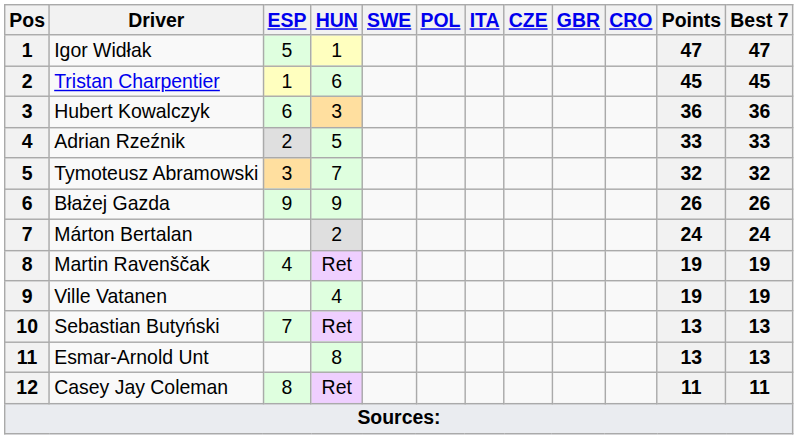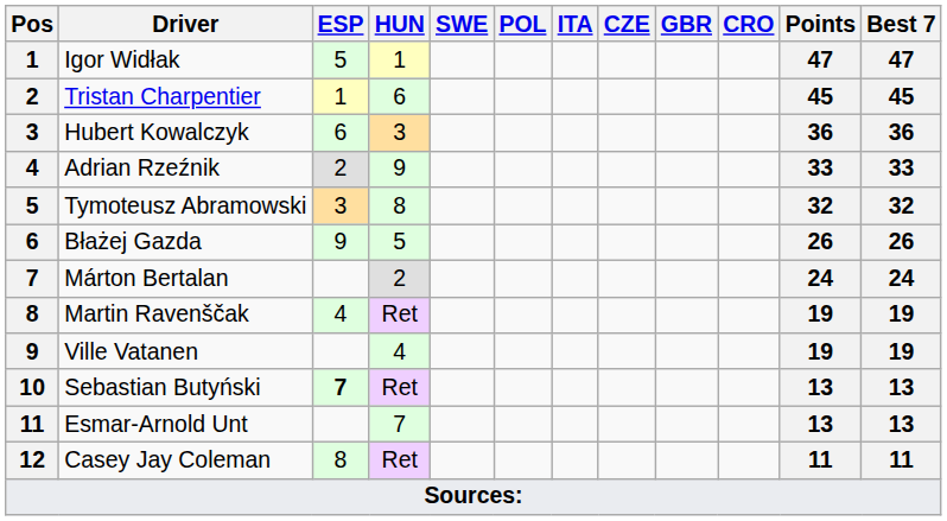 <table class="wikitable" style="font-size: 85%; text-align: center">
 <tr valign="top">
 <th valign="middle">Pos</th>
 <th valign="middle">Driver</th>
 <th><a href='#'>ESP</a><br></th>
 <th><a href='#'>HUN</a><br></th>
 <th><a href='#'>SWE</a><br></th>
 <th><a href='#'>POL</a><br></th>
 <th><a href='#'>ITA</a><br></th>
 <th><a href='#'>CZE</a><br></th>
 <th><a href='#'>GBR</a><br></th>
 <th><a href='#'>CRO</a><br></th>
 <th valign="middle">Points</th>
 <th valign="middle">Best 7</th>
 </tr>
 <tr>
 <th>1</th>
 <td align="left"> Igor Widłak</td>
 <td style="background:#DFFFDF;">5</td>
 <td style="background:#FFFFBF;">1</td>
 <td></td>
 <td></td>
 <td></td>
 <td></td>
 <td></td>
 <td></td>
 <th>47</th>
 <th>47</th>
 </tr>
 <tr>
 <th>2</th>
 <td align="left"> <a href='#'>Tristan Charpentier</a></td>
 <td style="background:#FFFFBF;">1</td>
 <td style="background:#DFFFDF;">6</td>
 <td></td>
 <td></td>
 <td></td>
 <td></td>
 <td></td>
 <td></td>
 <th>45</th>
 <th>45</th>
 </tr>
 <tr>
 <th>3</th>
 <td align="left"> Hubert Kowalczyk</td>
 <td style="background:#DFFFDF;">6</td>
 <td style="background:#FFDF9F;">3</td>
 <td></td>
 <td></td>
 <td></td>
 <td></td>
 <td></td>
 <td></td>
 <th>36</th>
 <th>36</th>
 </tr>
 <tr>
 <th>4</th>
 <td align="left"> Adrian Rzeźnik</td>
 <td style="background:#DFDFDF;">2</td>
-<td style="background:#DFFFDF;">5</td>
+<td style="background:#DFFFDF;">9</td>
 <td></td>
 <td></td>
 <td></td>
 <td></td>
 <td></td>
 <td></td>
 <th>33</th>
 <th>33</th>
 </tr>
 <tr>
 <th>5</th>
 <td align="left"> Tymoteusz Abramowski</td>
 <td style="background:#FFDF9F;">3</td>
-<td style="background:#DFFFDF;">7</td>
+<td style="background:#DFFFDF;">8</td>
 <td></td>
 <td></td>
 <td></td>
 <td></td>
 <td></td>
 <td></td>
 <th>32</th>
 <th>32</th>
 </tr>
 <tr>
 <th>6</th>
 <td align="left"> Błażej Gazda</td>
 <td style="background:#DFFFDF;">9</td>
-<td style="background:#DFFFDF;">9</td>
+<td style="background:#DFFFDF;">5</td>
 <td></td>
 <td></td>
 <td></td>
 <td></td>
 <td></td>
 <td></td>
 <th>26</th>
 <th>26</th>
 </tr>
 <tr>
 <th>7</th>
 <td align="left"> Márton Bertalan</td>
 <td></td>
 <td style="background:#DFDFDF;">2</td>
 <td></td>
 <td></td>
 <td></td>
 <td></td>
 <td></td>
 <td></td>
 <th>24</th>
 <th>24</th>
 </tr>
 <tr>
 <th>8</th>
 <td align="left"> Martin Ravenščak</td>
 <td style="background:#DFFFDF;">4</td>
 <td style="background:#EFCFFF;">Ret</td>
 <td></td>
 <td></td>
 <td></td>
 <td></td>
 <td></td>
 <td></td>
 <th>19</th>
 <th>19</th>
 </tr>
 <tr>
 <th>9</th>
 <td align="left"> Ville Vatanen</td>
 <td></td>
 <td style="background:#DFFFDF;">4</td>
 <td></td>
 <td></td>
 <td></td>
 <td></td>
 <td></td>
 <td></td>
 <th>19</th>
 <th>19</th>
 </tr>
 <tr>
 <th>10</th>
 <td align="left"> Sebastian Butyński</td>
-<td style="background:#DFFFDF;">7</td>
+<td style="background:#DFFFDF;"><strong>7</strong></td>
 <td style="background:#EFCFFF;">Ret</td>
 <td></td>
 <td></td>
 <td></td>
 <td></td>
 <td></td>
 <td></td>
 <th>13</th>
 <th>13</th>
 </tr>
 <tr>
 <th>11</th>
 <td align="left"> Esmar-Arnold Unt</td>
 <td></td>
-<td style="background:#DFFFDF;">8</td>
+<td style="background:#DFFFDF;">7</td>
 <td></td>
 <td></td>
 <td></td>
 <td></td>
 <td></td>
 <td></td>
 <th>13</th>
 <th>13</th>
 </tr>
 <tr>
 <th>12</th>
 <td align="left"> Casey Jay Coleman</td>
 <td style="background:#DFFFDF;">8</td>
 <td style="background:#EFCFFF;">Ret</td>
 <td></td>
 <td></td>
 <td></td>
 <td></td>
 <td></td>
 <td></td>
 <th>11</th>
 <th>11</th>
 </tr>
 <tr>
 <td colspan="12" style="background-color:#EAECF0;text-align:center"><strong>Sources:</strong></td>
 </tr>
 </table>
